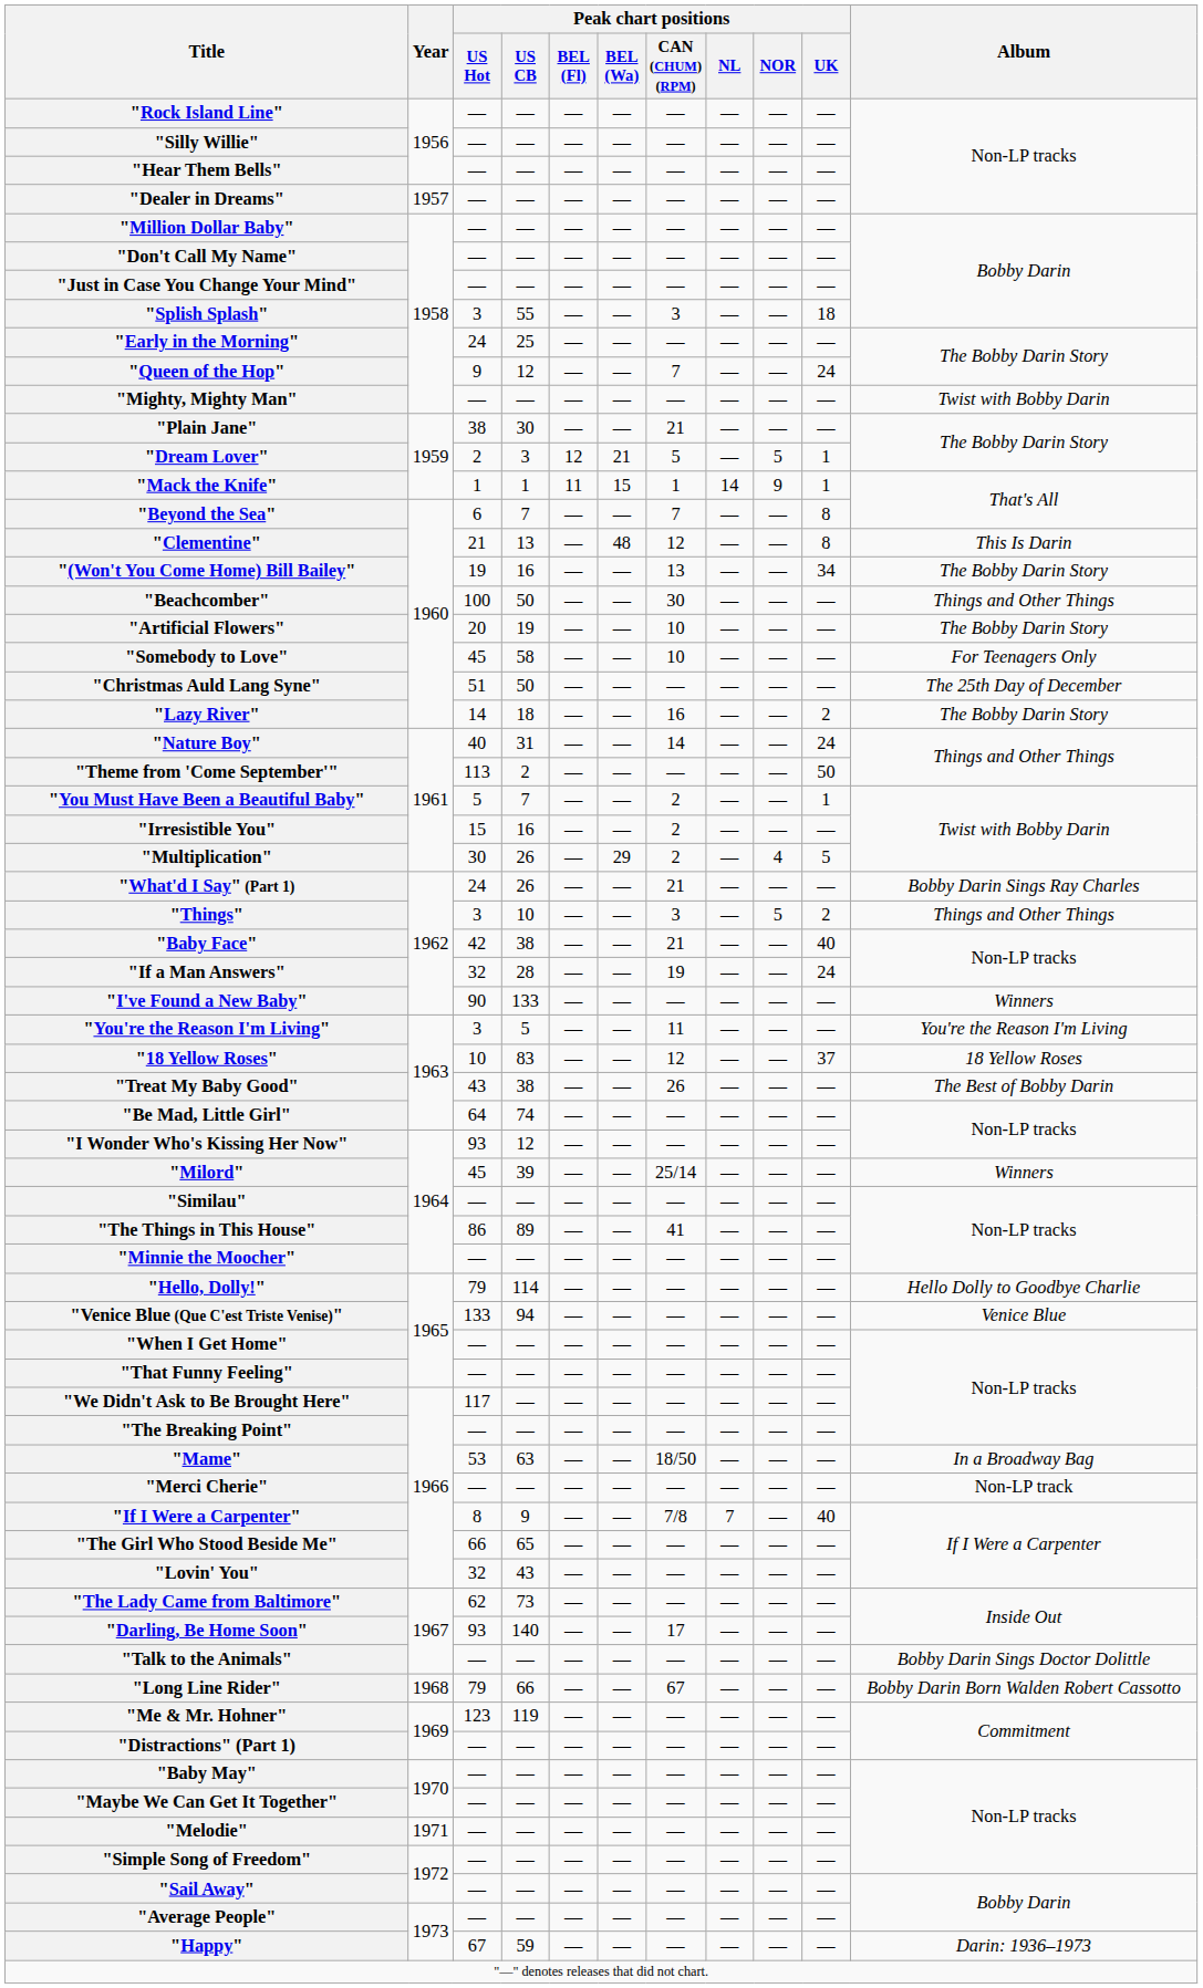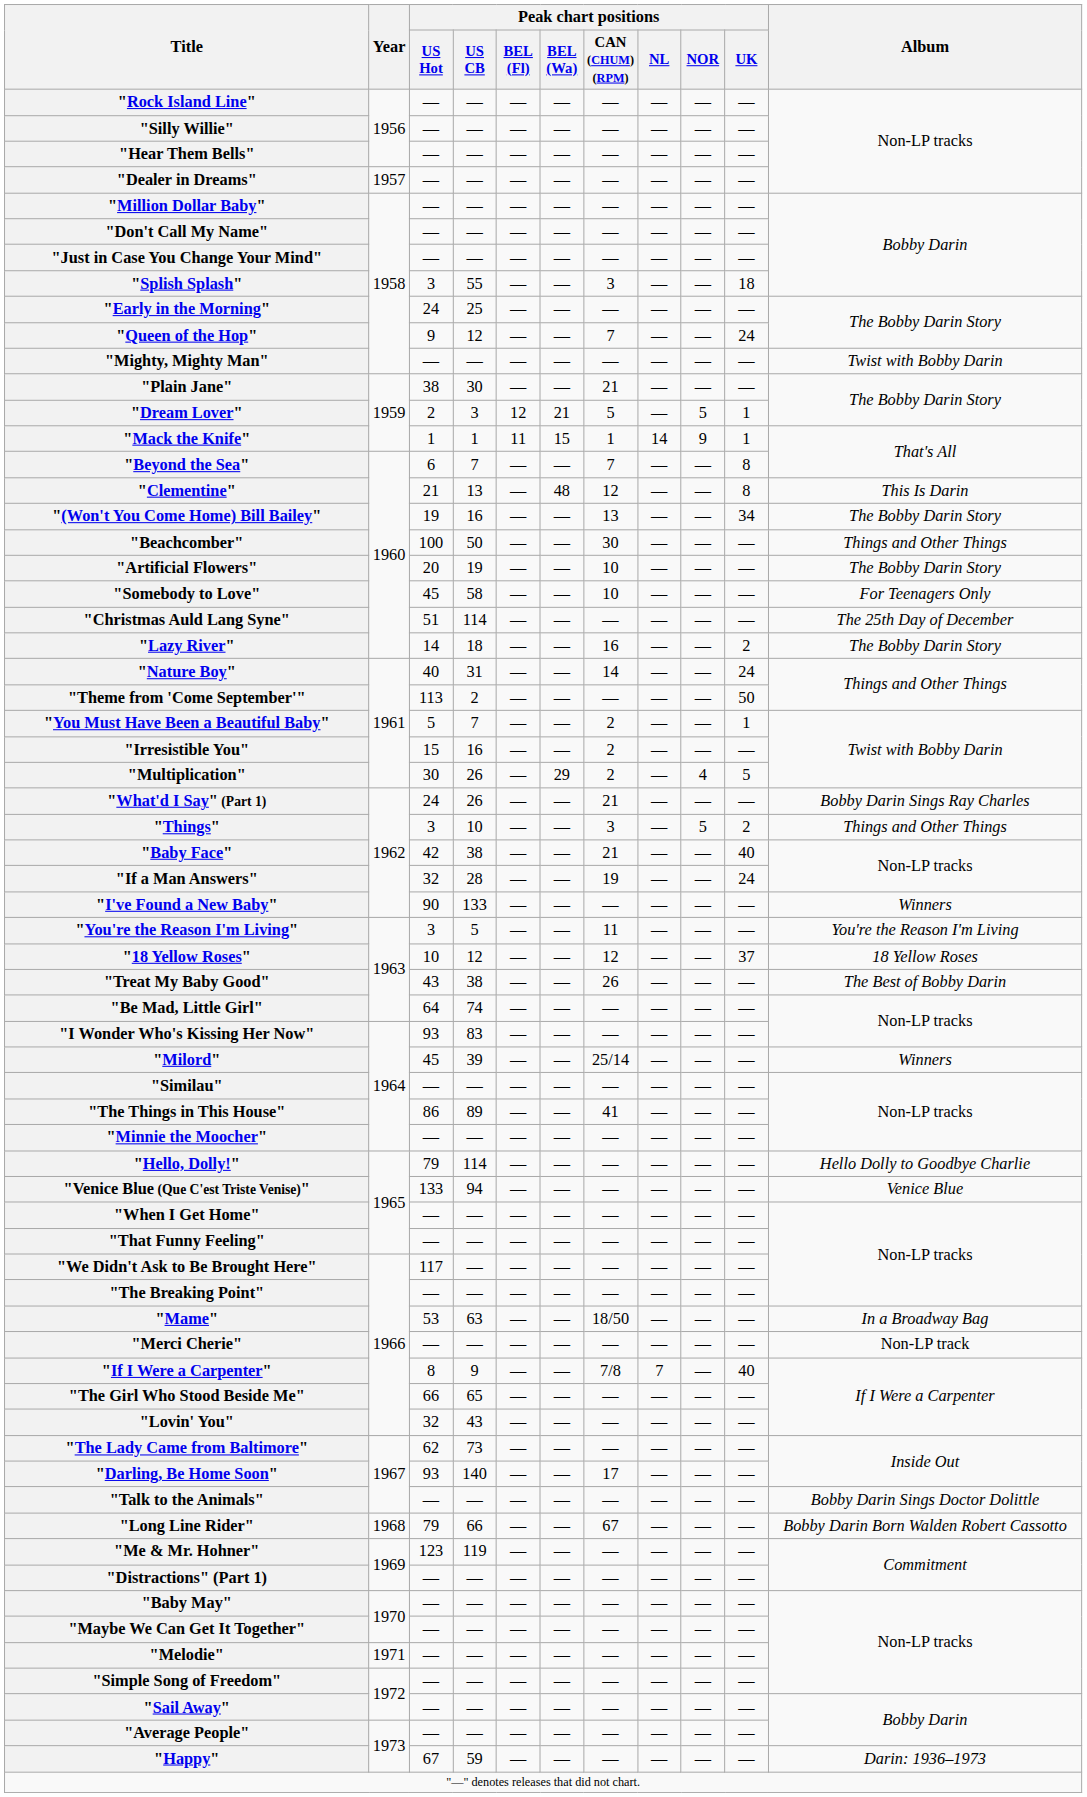 <table class="wikitable plainrowheaders" style="text-align:center;">
 <tr>
 <th rowspan="2" style="width:350px;">Title</th>
 <th style="width:20px;" rowspan="2">Year</th>
 <th colspan="8">Peak chart positions</th>
 <th style="width:300px;" rowspan="2">Album</th>
 </tr>
 <tr>
 <th scope="col" style="width:2.5em;font-size:90%;"><a href='#'>US<br>Hot</a><br></th>
 <th scope="col" style="width:2.5em;font-size:90%;"><a href='#'>US<br>CB</a><br></th>
 <th scope="col" style="width:2.5em;font-size:90%;"><a href='#'>BEL<br>(Fl)</a><br></th>
 <th scope="col" style="width:2.5em;font-size:90%;"><a href='#'>BEL<br>(Wa)</a><br></th>
 <th scope="col" style="width:2.5em;font-size:90%;">CAN<br><small>(<a href='#'>CHUM</a>)<br>(<a href='#'>RPM</a>)</small></th>
 <th scope="col" style="width:2.5em;font-size:90%;"><a href='#'>NL</a><br></th>
 <th scope="col" style="width:2.5em;font-size:90%;"><a href='#'>NOR</a><br></th>
 <th scope="col" style="width:2.5em;font-size:90%;"><a href='#'>UK</a><br></th>
 </tr>
 <tr>
 <th scope="row">"<a href='#'>Rock Island Line</a>" </th>
 <td rowspan="3">1956</td>
 <td>—</td>
 <td>—</td>
 <td>—</td>
 <td>—</td>
 <td>—</td>
 <td>—</td>
 <td>—</td>
 <td>—</td>
 <td rowspan="4">Non-LP tracks</td>
 </tr>
 <tr>
 <th scope="row">"Silly Willie" </th>
 <td>—</td>
 <td>—</td>
 <td>—</td>
 <td>—</td>
 <td>—</td>
 <td>—</td>
 <td>—</td>
 <td>—</td>
 </tr>
 <tr>
 <th scope="row">"Hear Them Bells"</th>
 <td>—</td>
 <td>—</td>
 <td>—</td>
 <td>—</td>
 <td>—</td>
 <td>—</td>
 <td>—</td>
 <td>—</td>
 </tr>
 <tr>
 <th scope="row">"Dealer in Dreams"</th>
 <td>1957</td>
 <td>—</td>
 <td>—</td>
 <td>—</td>
 <td>—</td>
 <td>—</td>
 <td>—</td>
 <td>—</td>
 <td>—</td>
 </tr>
 <tr>
 <th scope="row">"<a href='#'>Million Dollar Baby</a>"</th>
 <td rowspan="7">1958</td>
 <td>—</td>
 <td>—</td>
 <td>—</td>
 <td>—</td>
 <td>—</td>
 <td>—</td>
 <td>—</td>
 <td>—</td>
 <td rowspan="4"><em>Bobby Darin</em></td>
 </tr>
 <tr>
 <th scope="row">"Don't Call My Name"</th>
 <td>—</td>
 <td>—</td>
 <td>—</td>
 <td>—</td>
 <td>—</td>
 <td>—</td>
 <td>—</td>
 <td>—</td>
 </tr>
 <tr>
 <th scope="row">"Just in Case You Change Your Mind"</th>
 <td>—</td>
 <td>—</td>
 <td>—</td>
 <td>—</td>
 <td>—</td>
 <td>—</td>
 <td>—</td>
 <td>—</td>
 </tr>
 <tr>
 <th scope="row">"<a href='#'>Splish Splash</a>"</th>
 <td>3</td>
 <td>55</td>
 <td>—</td>
 <td>—</td>
 <td>3</td>
 <td>—</td>
 <td>—</td>
 <td>18</td>
 </tr>
 <tr>
 <th scope="row">"<a href='#'>Early in the Morning</a>"</th>
 <td>24</td>
 <td>25</td>
 <td>—</td>
 <td>—</td>
 <td>—</td>
 <td>—</td>
 <td>—</td>
 <td>—</td>
 <td rowspan="2"><em>The Bobby Darin Story</em></td>
 </tr>
 <tr>
 <th scope="row">"<a href='#'>Queen of the Hop</a>"</th>
 <td>9</td>
 <td>12</td>
 <td>—</td>
 <td>—</td>
 <td>7</td>
 <td>—</td>
 <td>—</td>
 <td>24</td>
 </tr>
 <tr>
 <th scope="row">"Mighty, Mighty Man" </th>
 <td>—</td>
 <td>—</td>
 <td>—</td>
 <td>—</td>
 <td>—</td>
 <td>—</td>
 <td>—</td>
 <td>—</td>
 <td><em>Twist with Bobby Darin</em></td>
 </tr>
 <tr>
 <th scope="row">"Plain Jane"</th>
 <td rowspan="3">1959</td>
 <td>38</td>
 <td>30</td>
 <td>—</td>
 <td>—</td>
 <td>21</td>
 <td>—</td>
 <td>—</td>
 <td>—</td>
 <td rowspan="2"><em>The Bobby Darin Story</em></td>
 </tr>
 <tr>
 <th scope="row">"<a href='#'>Dream Lover</a>"</th>
 <td>2</td>
 <td>3</td>
 <td>12</td>
 <td>21</td>
 <td>5</td>
 <td>—</td>
 <td>5</td>
 <td>1</td>
 </tr>
 <tr>
 <th scope="row">"<a href='#'>Mack the Knife</a>"</th>
 <td>1</td>
 <td>1</td>
 <td>11</td>
 <td>15</td>
 <td>1</td>
 <td>14</td>
 <td>9</td>
 <td>1</td>
 <td rowspan="2"><em>That's All</em></td>
 </tr>
 <tr>
 <th scope="row">"<a href='#'>Beyond the Sea</a>"</th>
 <td rowspan="8">1960</td>
 <td>6</td>
 <td>7</td>
 <td>—</td>
 <td>—</td>
 <td>7</td>
 <td>—</td>
 <td>—</td>
 <td>8</td>
 </tr>
 <tr>
 <th scope="row">"<a href='#'>Clementine</a>"</th>
 <td>21</td>
 <td>13</td>
 <td>—</td>
 <td>48</td>
 <td>12</td>
 <td>—</td>
 <td>—</td>
 <td>8</td>
 <td rowspan="1"><em>This Is Darin</em></td>
 </tr>
 <tr>
 <th scope="row">"<a href='#'>(Won't You Come Home) Bill Bailey</a>"</th>
 <td>19</td>
 <td>16</td>
 <td>—</td>
 <td>—</td>
 <td>13</td>
 <td>—</td>
 <td>—</td>
 <td>34</td>
 <td><em>The Bobby Darin Story</em></td>
 </tr>
 <tr>
 <th scope="row">"Beachcomber"</th>
 <td>100</td>
 <td>50</td>
 <td>—</td>
 <td>—</td>
 <td>30</td>
 <td>—</td>
 <td>—</td>
 <td>—</td>
 <td><em>Things and Other Things</em></td>
 </tr>
 <tr>
 <th scope="row">"Artificial Flowers"</th>
 <td>20</td>
 <td>19</td>
 <td>—</td>
 <td>—</td>
 <td>10</td>
 <td>—</td>
 <td>—</td>
 <td>—</td>
 <td><em>The Bobby Darin Story</em></td>
 </tr>
 <tr>
 <th scope="row">"Somebody to Love"</th>
 <td>45</td>
 <td>58</td>
 <td>—</td>
 <td>—</td>
 <td>10</td>
 <td>—</td>
 <td>—</td>
 <td>—</td>
 <td><em>For Teenagers Only</em></td>
 </tr>
 <tr>
 <th scope="row">"Christmas Auld Lang Syne"</th>
 <td>51</td>
-<td>50</td>
+<td>114</td>
 <td>—</td>
 <td>—</td>
 <td>—</td>
 <td>—</td>
 <td>—</td>
 <td>—</td>
 <td><em>The 25th Day of December</em></td>
 </tr>
 <tr>
 <th scope="row">"<a href='#'>Lazy River</a>"</th>
 <td>14</td>
 <td>18</td>
 <td>—</td>
 <td>—</td>
 <td>16</td>
 <td>—</td>
 <td>—</td>
 <td>2</td>
 <td><em>The Bobby Darin Story</em></td>
 </tr>
 <tr>
 <th scope="row">"<a href='#'>Nature Boy</a>"</th>
 <td rowspan="5">1961</td>
 <td>40</td>
 <td>31</td>
 <td>—</td>
 <td>—</td>
 <td>14</td>
 <td>—</td>
 <td>—</td>
 <td>24</td>
 <td rowspan="2"><em>Things and Other Things</em></td>
 </tr>
 <tr>
 <th scope="row">"Theme from 'Come September'" </th>
 <td>113</td>
 <td>2</td>
 <td>—</td>
 <td>—</td>
 <td>—</td>
 <td>—</td>
 <td>—</td>
 <td>50</td>
 </tr>
 <tr>
 <th scope="row">"<a href='#'>You Must Have Been a Beautiful Baby</a>"</th>
 <td>5</td>
 <td>7</td>
 <td>—</td>
 <td>—</td>
 <td>2</td>
 <td>—</td>
 <td>—</td>
 <td>1</td>
 <td rowspan="3"><em>Twist with Bobby Darin</em></td>
 </tr>
 <tr>
 <th scope="row">"Irresistible You"</th>
 <td>15</td>
 <td>16</td>
 <td>—</td>
 <td>—</td>
 <td>2</td>
 <td>—</td>
 <td>—</td>
 <td>—</td>
 </tr>
 <tr>
 <th scope="row">"Multiplication"</th>
 <td>30</td>
 <td>26</td>
 <td>—</td>
 <td>29</td>
 <td>2</td>
 <td>—</td>
 <td>4</td>
 <td>5</td>
 </tr>
 <tr>
 <th scope="row">"<a href='#'>What'd I Say</a>"<small> (Part 1)</small></th>
 <td rowspan="5">1962</td>
 <td>24</td>
 <td>26</td>
 <td>—</td>
 <td>—</td>
 <td>21</td>
 <td>—</td>
 <td>—</td>
 <td>—</td>
 <td><em>Bobby Darin Sings Ray Charles</em></td>
 </tr>
 <tr>
 <th scope="row">"<a href='#'>Things</a>"</th>
 <td>3</td>
 <td>10</td>
 <td>—</td>
 <td>—</td>
 <td>3</td>
 <td>—</td>
 <td>5</td>
 <td>2</td>
 <td><em>Things and Other Things</em></td>
 </tr>
 <tr>
 <th scope="row">"<a href='#'>Baby Face</a>"</th>
 <td>42</td>
 <td>38</td>
 <td>—</td>
 <td>—</td>
 <td>21</td>
 <td>—</td>
 <td>—</td>
 <td>40</td>
 <td rowspan="2">Non-LP tracks</td>
 </tr>
 <tr>
 <th scope="row">"If a Man Answers"</th>
 <td>32</td>
 <td>28</td>
 <td>—</td>
 <td>—</td>
 <td>19</td>
 <td>—</td>
 <td>—</td>
 <td>24</td>
 </tr>
 <tr>
 <th scope="row">"<a href='#'>I've Found a New Baby</a>"</th>
 <td>90</td>
 <td>133</td>
 <td>—</td>
 <td>—</td>
 <td>—</td>
 <td>—</td>
 <td>—</td>
 <td>—</td>
 <td><em>Winners</em></td>
 </tr>
 <tr>
 <th scope="row">"<a href='#'>You're the Reason I'm Living</a>"</th>
 <td rowspan="4">1963</td>
 <td>3</td>
 <td>5</td>
 <td>—</td>
 <td>—</td>
 <td>11</td>
 <td>—</td>
 <td>—</td>
 <td>—</td>
 <td><em>You're the Reason I'm Living</em></td>
 </tr>
 <tr>
 <th scope="row">"<a href='#'>18 Yellow Roses</a>"</th>
 <td>10</td>
-<td>83</td>
+<td>12</td>
 <td>—</td>
 <td>—</td>
 <td>12</td>
 <td>—</td>
 <td>—</td>
 <td>37</td>
 <td><em>18 Yellow Roses</em></td>
 </tr>
 <tr>
 <th scope="row">"Treat My Baby Good"</th>
 <td>43</td>
 <td>38</td>
 <td>—</td>
 <td>—</td>
 <td>26</td>
 <td>—</td>
 <td>—</td>
 <td>—</td>
 <td><em>The Best of Bobby Darin</em></td>
 </tr>
 <tr>
 <th scope="row">"Be Mad, Little Girl"</th>
 <td>64</td>
 <td>74</td>
 <td>—</td>
 <td>—</td>
 <td>—</td>
 <td>—</td>
 <td>—</td>
 <td>—</td>
 <td rowspan="2">Non-LP tracks</td>
 </tr>
 <tr>
 <th scope="row">"I Wonder Who's Kissing Her Now"</th>
 <td rowspan="5">1964</td>
 <td>93</td>
-<td>12</td>
+<td>83</td>
 <td>—</td>
 <td>—</td>
 <td>—</td>
 <td>—</td>
 <td>—</td>
 <td>—</td>
 </tr>
 <tr>
 <th scope="row">"<a href='#'>Milord</a>"</th>
 <td>45</td>
 <td>39</td>
 <td>—</td>
 <td>—</td>
 <td>25/14</td>
 <td>—</td>
 <td>—</td>
 <td>—</td>
 <td><em>Winners</em></td>
 </tr>
 <tr>
 <th scope="row">"Similau"</th>
 <td>—</td>
 <td>—</td>
 <td>—</td>
 <td>—</td>
 <td>—</td>
 <td>—</td>
 <td>—</td>
 <td>—</td>
 <td rowspan="3">Non-LP tracks</td>
 </tr>
 <tr>
 <th scope="row">"The Things in This House"</th>
 <td>86</td>
 <td>89</td>
 <td>—</td>
 <td>—</td>
 <td>41</td>
 <td>—</td>
 <td>—</td>
 <td>—</td>
 </tr>
 <tr>
 <th scope="row">"<a href='#'>Minnie the Moocher</a>"</th>
 <td>—</td>
 <td>—</td>
 <td>—</td>
 <td>—</td>
 <td>—</td>
 <td>—</td>
 <td>—</td>
 <td>—</td>
 </tr>
 <tr>
 <th scope="row">"<a href='#'>Hello, Dolly!</a>"</th>
 <td rowspan="4">1965</td>
 <td>79</td>
 <td>114</td>
 <td>—</td>
 <td>—</td>
 <td>—</td>
 <td>—</td>
 <td>—</td>
 <td>—</td>
 <td><em>Hello Dolly to Goodbye Charlie</em></td>
 </tr>
 <tr>
 <th scope="row">"Venice Blue<small> (Que C'est Triste Venise)</small>"</th>
 <td>133</td>
 <td>94</td>
 <td>—</td>
 <td>—</td>
 <td>—</td>
 <td>—</td>
 <td>—</td>
 <td>—</td>
 <td><em>Venice Blue</em></td>
 </tr>
 <tr>
 <th scope="row">"When I Get Home"</th>
 <td>—</td>
 <td>—</td>
 <td>—</td>
 <td>—</td>
 <td>—</td>
 <td>—</td>
 <td>—</td>
 <td>—</td>
 <td rowspan="4">Non-LP tracks</td>
 </tr>
 <tr>
 <th scope="row">"That Funny Feeling"</th>
 <td>—</td>
 <td>—</td>
 <td>—</td>
 <td>—</td>
 <td>—</td>
 <td>—</td>
 <td>—</td>
 <td>—</td>
 </tr>
 <tr>
 <th scope="row">"We Didn't Ask to Be Brought Here"</th>
 <td rowspan="7">1966</td>
 <td>117</td>
 <td>—</td>
 <td>—</td>
 <td>—</td>
 <td>—</td>
 <td>—</td>
 <td>—</td>
 <td>—</td>
 </tr>
 <tr>
 <th scope="row">"The Breaking Point"</th>
 <td>—</td>
 <td>—</td>
 <td>—</td>
 <td>—</td>
 <td>—</td>
 <td>—</td>
 <td>—</td>
 <td>—</td>
 </tr>
 <tr>
 <th scope="row">"<a href='#'>Mame</a>"</th>
 <td>53</td>
 <td>63</td>
 <td>—</td>
 <td>—</td>
 <td>18/50</td>
 <td>—</td>
 <td>—</td>
 <td>—</td>
 <td><em>In a Broadway Bag</em></td>
 </tr>
 <tr>
 <th scope="row">"Merci Cherie"</th>
 <td>—</td>
 <td>—</td>
 <td>—</td>
 <td>—</td>
 <td>—</td>
 <td>—</td>
 <td>—</td>
 <td>—</td>
 <td>Non-LP track</td>
 </tr>
 <tr>
 <th scope="row">"<a href='#'>If I Were a Carpenter</a>"</th>
 <td>8</td>
 <td>9</td>
 <td>—</td>
 <td>—</td>
 <td>7/8</td>
 <td>7</td>
 <td>—</td>
 <td>40</td>
 <td rowspan="3"><em>If I Were a Carpenter</em></td>
 </tr>
 <tr>
 <th scope="row">"The Girl Who Stood Beside Me"</th>
 <td>66</td>
 <td>65</td>
 <td>—</td>
 <td>—</td>
 <td>—</td>
 <td>—</td>
 <td>—</td>
 <td>—</td>
 </tr>
 <tr>
 <th scope="row">"Lovin' You"</th>
 <td>32</td>
 <td>43</td>
 <td>—</td>
 <td>—</td>
 <td>—</td>
 <td>—</td>
 <td>—</td>
 <td>—</td>
 </tr>
 <tr>
 <th scope="row">"<a href='#'>The Lady Came from Baltimore</a>"</th>
 <td rowspan="3">1967</td>
 <td>62</td>
 <td>73</td>
 <td>—</td>
 <td>—</td>
 <td>—</td>
 <td>—</td>
 <td>—</td>
 <td>—</td>
 <td rowspan="2"><em>Inside Out</em></td>
 </tr>
 <tr>
 <th scope="row">"<a href='#'>Darling, Be Home Soon</a>"</th>
 <td>93</td>
 <td>140</td>
 <td>—</td>
 <td>—</td>
 <td>17</td>
 <td>—</td>
 <td>—</td>
 <td>—</td>
 </tr>
 <tr>
 <th scope="row">"Talk to the Animals"</th>
 <td>—</td>
 <td>—</td>
 <td>—</td>
 <td>—</td>
 <td>—</td>
 <td>—</td>
 <td>—</td>
 <td>—</td>
 <td><em>Bobby Darin Sings Doctor Dolittle</em></td>
 </tr>
 <tr>
 <th scope="row">"Long Line Rider"</th>
 <td>1968</td>
 <td>79</td>
 <td>66</td>
 <td>—</td>
 <td>—</td>
 <td>67</td>
 <td>—</td>
 <td>—</td>
 <td>—</td>
 <td><em>Bobby Darin Born Walden Robert Cassotto</em></td>
 </tr>
 <tr>
 <th scope="row">"Me & Mr. Hohner"</th>
 <td rowspan="2">1969</td>
 <td>123</td>
 <td>119</td>
 <td>—</td>
 <td>—</td>
 <td>—</td>
 <td>—</td>
 <td>—</td>
 <td>—</td>
 <td rowspan="2"><em>Commitment</em></td>
 </tr>
 <tr>
 <th scope="row">"Distractions" (Part 1)</th>
 <td>—</td>
 <td>—</td>
 <td>—</td>
 <td>—</td>
 <td>—</td>
 <td>—</td>
 <td>—</td>
 <td>—</td>
 </tr>
 <tr>
 <th scope="row">"Baby May"</th>
 <td rowspan="2">1970</td>
 <td>—</td>
 <td>—</td>
 <td>—</td>
 <td>—</td>
 <td>—</td>
 <td>—</td>
 <td>—</td>
 <td>—</td>
 <td rowspan="4">Non-LP tracks</td>
 </tr>
 <tr>
 <th scope="row">"Maybe We Can Get It Together"</th>
 <td>—</td>
 <td>—</td>
 <td>—</td>
 <td>—</td>
 <td>—</td>
 <td>—</td>
 <td>—</td>
 <td>—</td>
 </tr>
 <tr>
 <th scope="row">"Melodie"</th>
 <td>1971</td>
 <td>—</td>
 <td>—</td>
 <td>—</td>
 <td>—</td>
 <td>—</td>
 <td>—</td>
 <td>—</td>
 <td>—</td>
 </tr>
 <tr>
 <th scope="row">"Simple Song of Freedom"</th>
 <td rowspan="2">1972</td>
 <td>—</td>
 <td>—</td>
 <td>—</td>
 <td>—</td>
 <td>—</td>
 <td>—</td>
 <td>—</td>
 <td>—</td>
 </tr>
 <tr>
 <th scope="row">"<a href='#'>Sail Away</a>"</th>
 <td>—</td>
 <td>—</td>
 <td>—</td>
 <td>—</td>
 <td>—</td>
 <td>—</td>
 <td>—</td>
 <td>—</td>
 <td rowspan="2"><em>Bobby Darin</em></td>
 </tr>
 <tr>
 <th scope="row">"Average People"</th>
 <td rowspan="2">1973</td>
 <td>—</td>
 <td>—</td>
 <td>—</td>
 <td>—</td>
 <td>—</td>
 <td>—</td>
 <td>—</td>
 <td>—</td>
 </tr>
 <tr>
 <th scope="row">"<a href='#'>Happy</a>"</th>
 <td>67</td>
 <td>59</td>
 <td>—</td>
 <td>—</td>
 <td>—</td>
 <td>—</td>
 <td>—</td>
 <td>—</td>
 <td><em>Darin: 1936–1973</em></td>
 </tr>
 <tr>
 <td colspan="11" style="text-align:center; font-size:9pt;">"—" denotes releases that did not chart.</td>
 </tr>
 </table>
